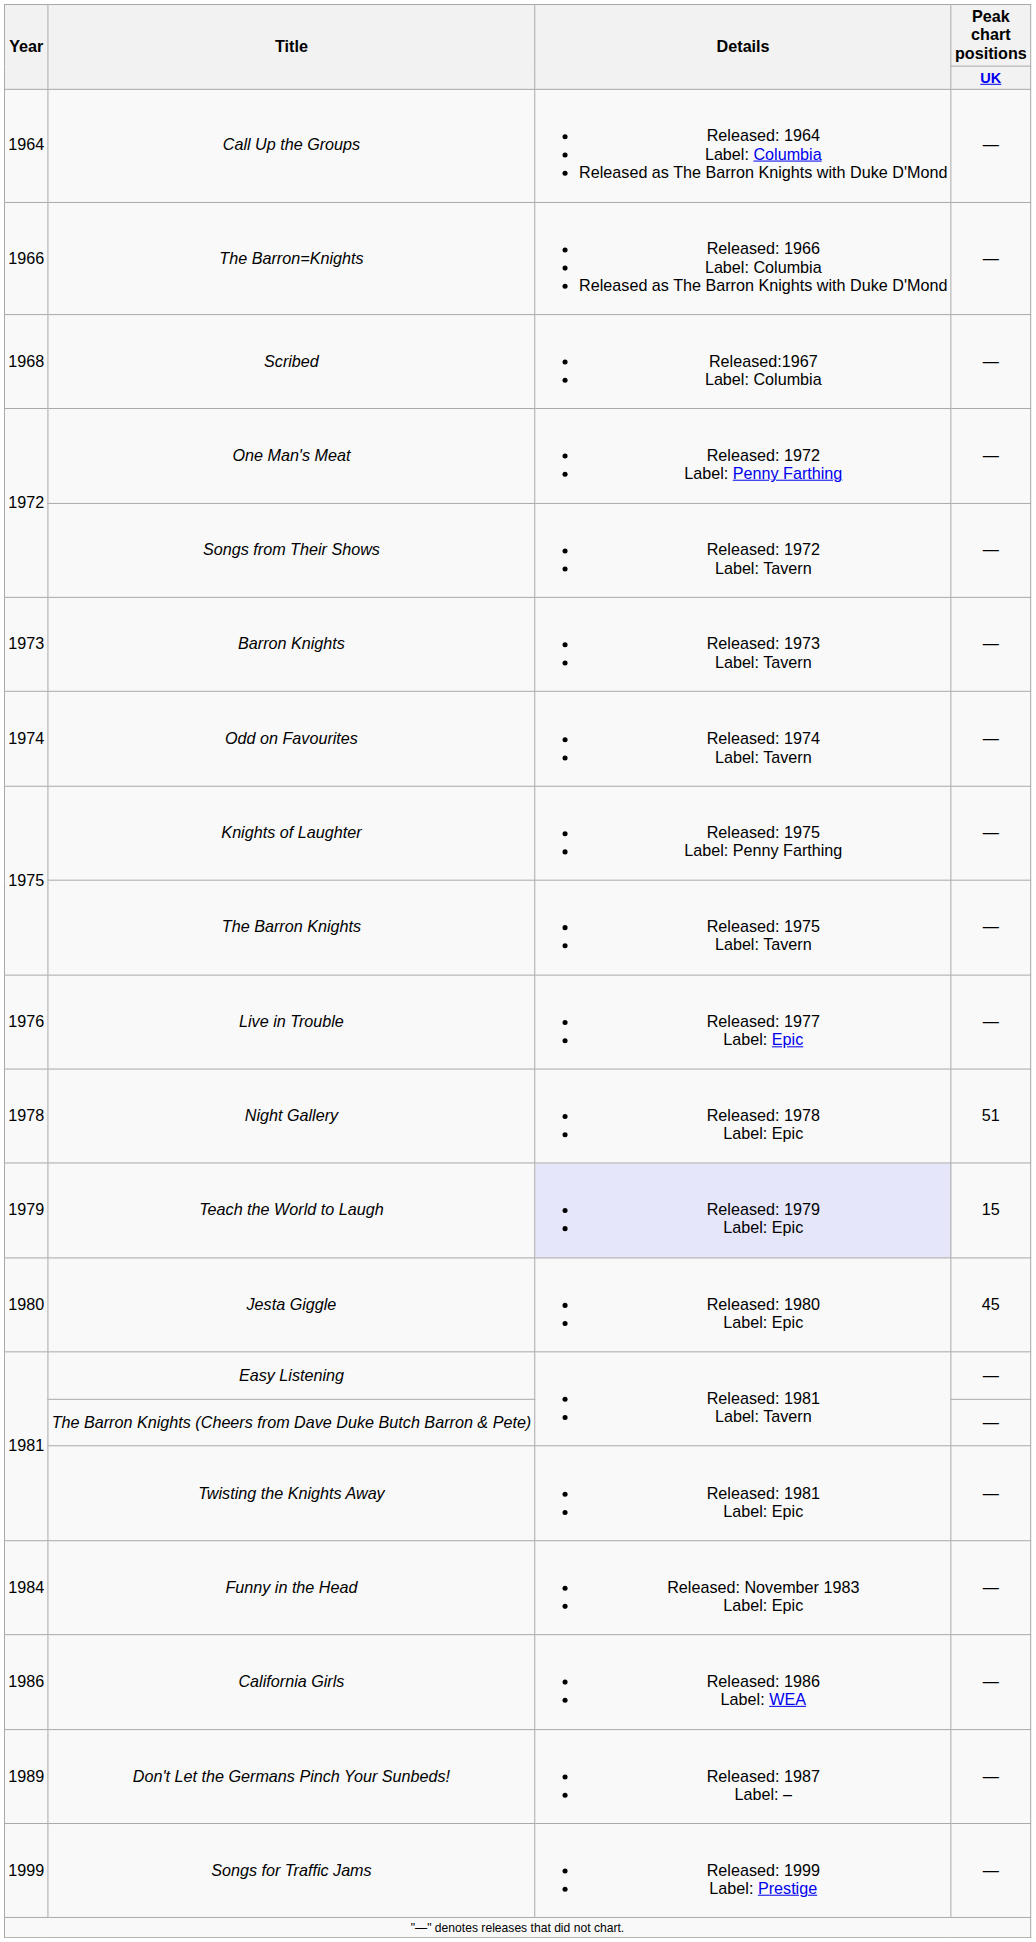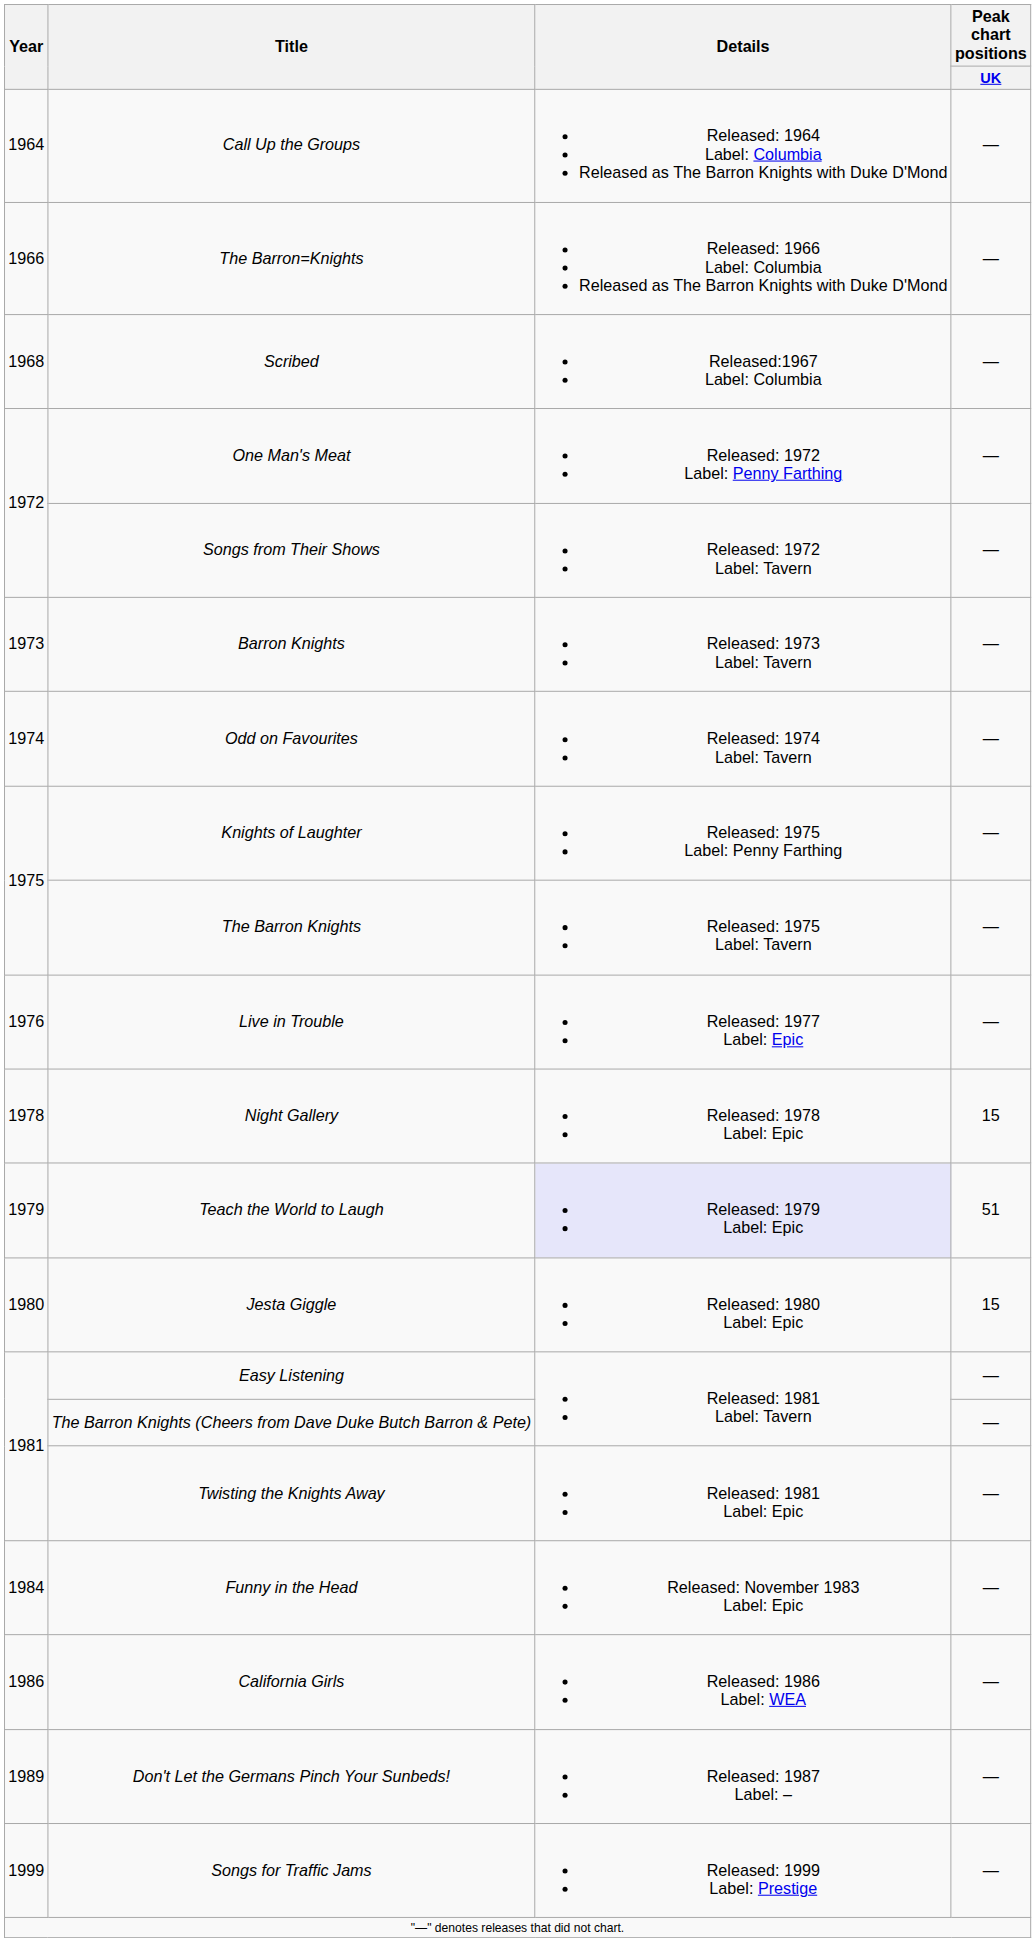 <table class="wikitable" style="text-align:center;">
 <tr>
 <th rowspan="2" scope="col">Year</th>
 <th rowspan="2" scope="col">Title</th>
 <th rowspan="2" scope="col">Details</th>
 <th>Peak chart positions</th>
 </tr>
 <tr>
 <th scope="col" style="width:3em;font-size:90%;"><a href='#'>UK</a><br></th>
 </tr>
 <tr>
 <td>1964</td>
 <td><em>Call Up the Groups</em></td>
 <td><br><ul><li>Released: 1964</li><li>Label: <a href='#'>Columbia</a></li><li>Released as The Barron Knights with Duke D'Mond</li></ul></td>
 <td>—</td>
 </tr>
 <tr>
 <td>1966</td>
 <td><em>The Barron=Knights</em></td>
 <td><br><ul><li>Released: 1966</li><li>Label: Columbia</li><li>Released as The Barron Knights with Duke D'Mond</li></ul></td>
 <td>—</td>
 </tr>
 <tr>
 <td>1968</td>
 <td><em>Scribed</em></td>
 <td><br><ul><li>Released:1967</li><li>Label: Columbia</li></ul></td>
 <td>—</td>
 </tr>
 <tr>
 <td rowspan="2">1972</td>
 <td><em>One Man's Meat</em></td>
 <td><br><ul><li>Released: 1972</li><li>Label: <a href='#'>Penny Farthing</a></li></ul></td>
 <td>—</td>
 </tr>
 <tr>
 <td><em>Songs from Their Shows</em></td>
 <td><br><ul><li>Released: 1972</li><li>Label: Tavern</li></ul></td>
 <td>—</td>
 </tr>
 <tr>
 <td>1973</td>
 <td><em>Barron Knights</em></td>
 <td><br><ul><li>Released: 1973</li><li>Label: Tavern</li></ul></td>
 <td>—</td>
 </tr>
 <tr>
 <td>1974</td>
 <td><em>Odd on Favourites</em></td>
 <td><br><ul><li>Released: 1974</li><li>Label: Tavern</li></ul></td>
 <td>—</td>
 </tr>
 <tr>
 <td rowspan="2">1975</td>
 <td><em>Knights of Laughter</em></td>
 <td><br><ul><li>Released: 1975</li><li>Label: Penny Farthing</li></ul></td>
 <td>—</td>
 </tr>
 <tr>
 <td><em>The Barron Knights</em></td>
 <td><br><ul><li>Released: 1975</li><li>Label: Tavern</li></ul></td>
 <td>—</td>
 </tr>
 <tr>
 <td>1976</td>
 <td><em>Live in Trouble</em></td>
 <td><br><ul><li>Released: 1977</li><li>Label: <a href='#'>Epic</a></li></ul></td>
 <td>—</td>
 </tr>
 <tr>
 <td>1978</td>
 <td><em>Night Gallery</em></td>
 <td><br><ul><li>Released: 1978</li><li>Label: Epic</li></ul></td>
-<td>51</td>
+<td>15</td>
 </tr>
 <tr>
 <td>1979</td>
 <td><em>Teach the World to Laugh</em></td>
 <td style="background: lavender;"><br><ul><li>Released: 1979</li><li>Label: Epic</li></ul></td>
-<td>15</td>
+<td>51</td>
 </tr>
 <tr>
 <td>1980</td>
 <td><em>Jesta Giggle</em></td>
 <td><br><ul><li>Released: 1980</li><li>Label: Epic</li></ul></td>
-<td>45</td>
+<td>15</td>
 </tr>
 <tr>
 <td rowspan="3">1981</td>
 <td><em>Easy Listening</em></td>
 <td rowspan="2"><br><ul><li>Released: 1981</li><li>Label: Tavern</li></ul></td>
 <td>—</td>
 </tr>
 <tr>
 <td><em>The Barron Knights (Cheers from Dave Duke Butch Barron & Pete)</em></td>
 <td>—</td>
 </tr>
 <tr>
 <td><em>Twisting the Knights Away</em></td>
 <td><br><ul><li>Released: 1981</li><li>Label: Epic</li></ul></td>
 <td>—</td>
 </tr>
 <tr>
 <td>1984</td>
 <td><em>Funny in the Head</em></td>
 <td><br><ul><li>Released: November 1983</li><li>Label: Epic</li></ul></td>
 <td>—</td>
 </tr>
 <tr>
 <td>1986</td>
 <td><em>California Girls</em></td>
 <td><br><ul><li>Released: 1986</li><li>Label: <a href='#'>WEA</a></li></ul></td>
 <td>—</td>
 </tr>
 <tr>
 <td>1989</td>
 <td><em>Don't Let the Germans Pinch Your Sunbeds!</em></td>
 <td><br><ul><li>Released: 1987</li><li>Label: –</li></ul></td>
 <td>—</td>
 </tr>
 <tr>
 <td>1999</td>
 <td><em>Songs for Traffic Jams</em></td>
 <td><br><ul><li>Released: 1999</li><li>Label: <a href='#'>Prestige</a></li></ul></td>
 <td>—</td>
 </tr>
 <tr>
 <td colspan="6" style="text-align:center; font-size:9pt;">"—" denotes releases that did not chart.</td>
 </tr>
 </table>
